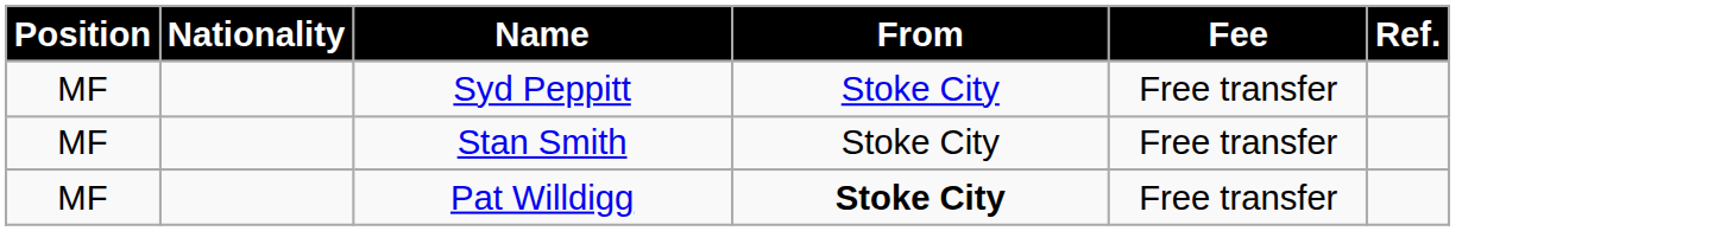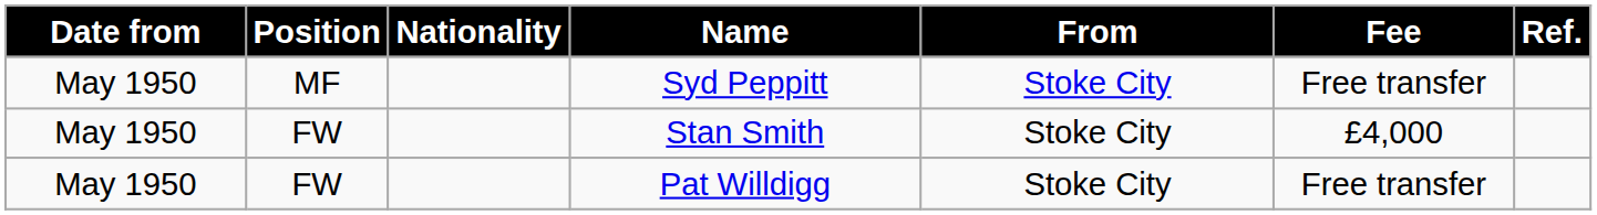 <table class="wikitable" style="text-align:center; font-size:90%; ">
 <tr>
+<th style="background:#000000; color:white; width:100px;">Date from</th>
 <th style="background:#000000; color:white; width:50px;">Position</th>
 <th style="background:#000000; color:white; width:50px;">Nationality</th>
 <th style="background:#000000; color:white; width:150px;">Name</th>
 <th style="background:#000000; color:white; width:150px;">From</th>
 <th style="background:#000000; color:white; width:100px;">Fee</th>
 <th style="background:#000000; color:white; width:25px;">Ref.</th>
 </tr>
 <tr>
+<td>May 1950</td>
 <td>MF</td>
 <td></td>
 <td><a href='#'>Syd Peppitt</a></td>
 <td><a href='#'>Stoke City</a></td>
 <td>Free transfer</td>
 <td></td>
 </tr>
 <tr>
-<td>MF</td>
+<td>May 1950</td>
+<td>FW</td>
 <td></td>
 <td><a href='#'>Stan Smith</a></td>
+<td>Stoke City</td>
+<td>£4,000</td>
+<td></td>
+</tr>
+<tr>
+<td>May 1950</td>
+<td>FW</td>
+<td></td>
+<td><a href='#'>Pat Willdigg</a></td>
 <td>Stoke City</td>
 <td>Free transfer</td>
 <td></td>
 </tr>
-<tr>
-<td>MF</td>
-<td></td>
-<td><a href='#'>Pat Willdigg</a></td>
-<td><strong>Stoke City</strong></td>
-<td>Free transfer</td>
-<td></td>
-</tr>
 </table>
